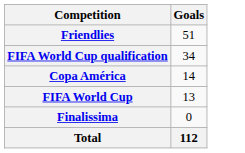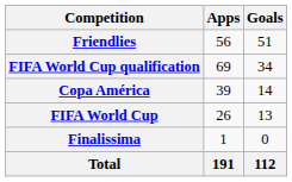 <table class="wikitable plainrowheaders sortable" style="text-align:center; font-size:95%">
 <tr>
 <th scope="col">Competition</th>
+<th scope="col">Apps</th>
 <th scope="col">Goals</th>
 </tr>
 <tr>
 <th scope="row"><a href='#'>Friendlies</a></th>
+<td>56</td>
 <td>51</td>
 </tr>
 <tr>
 <th scope="row"><a href='#'>FIFA World Cup qualification</a></th>
+<td>69</td>
 <td>34</td>
 </tr>
 <tr>
 <th scope="row"><a href='#'>Copa América</a></th>
+<td>39</td>
 <td>14</td>
 </tr>
 <tr>
 <th scope="row"><a href='#'>FIFA World Cup</a></th>
+<td>26</td>
 <td>13</td>
 </tr>
 <tr>
 <th scope="row"><a href='#'>Finalissima</a></th>
+<td>1</td>
 <td>0</td>
 </tr>
 <tr>
 <th>Total</th>
+<th>191</th>
 <th>112</th>
 </tr>
 </table>
